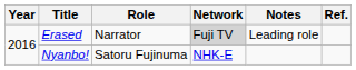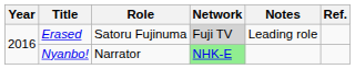 <table class="wikitable">
 <tr>
 <th>Year</th>
 <th>Title</th>
 <th>Role</th>
 <th>Network</th>
 <th>Notes</th>
 <th>Ref.</th>
 </tr>
 <tr>
 <td rowspan="2">2016</td>
 <td><em><a href='#'>Erased</a></em></td>
-<td>Narrator</td>
+<td>Satoru Fujinuma</td>
 <td style="background: lightgrey;">Fuji TV</td>
 <td>Leading role</td>
 <td></td>
 </tr>
 <tr>
 <td><em><a href='#'>Nyanbo!</a></em></td>
-<td>Satoru Fujinuma</td>
-<td><a href='#'>NHK-E</a></td>
+<td>Narrator</td>
+<td style="background: lightgreen;"><a href='#'>NHK-E</a></td>
 <td></td>
 <td></td>
 </tr>
 </table>
